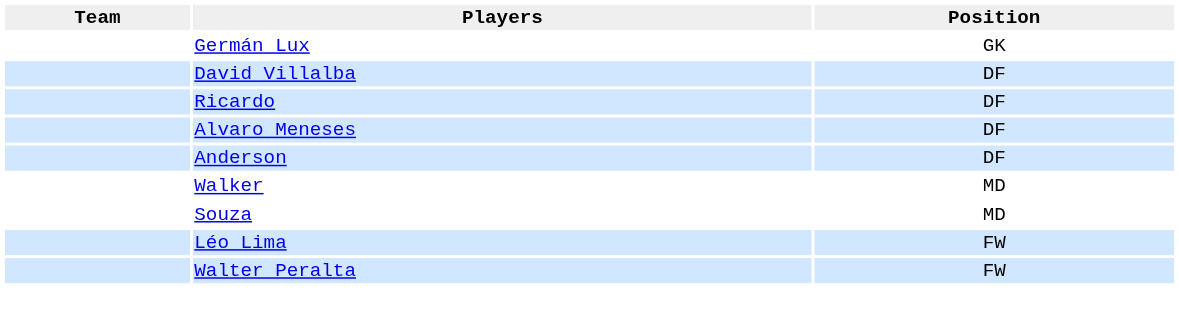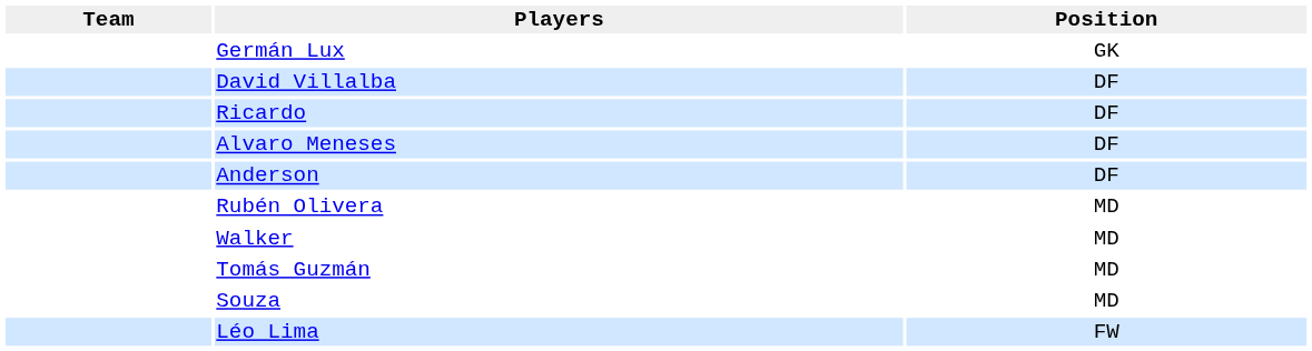 <table width=40%>
 <tr bgcolor=#EFEFEF>
 <th>Team</th>
 <th>Players</th>
 <th>Position</th>
 </tr>
 <tr>
 <td align=center></td>
 <td><a href='#'>Germán Lux</a></td>
 <td align=center>GK</td>
 </tr>
 <tr bgcolor=#D0E7FF>
 <td align=center></td>
 <td><a href='#'>David Villalba</a></td>
 <td align=center>DF</td>
 </tr>
 <tr bgcolor=#D0E7FF>
 <td align=center></td>
 <td><a href='#'>Ricardo</a></td>
 <td align=center>DF</td>
 </tr>
 <tr bgcolor=#D0E7FF>
 <td align=center></td>
 <td><a href='#'>Alvaro Meneses</a></td>
 <td align=center>DF</td>
 </tr>
 <tr bgcolor=#D0E7FF>
 <td align=center></td>
 <td><a href='#'>Anderson</a></td>
 <td align=center>DF</td>
 </tr>
 <tr>
 <td align=center></td>
+<td><a href='#'>Rubén Olivera</a></td>
+<td align=center>MD</td>
+</tr>
+<tr>
+<td align=center></td>
 <td><a href='#'>Walker</a></td>
+<td align=center>MD</td>
+</tr>
+<tr>
+<td align=center></td>
+<td><a href='#'>Tomás Guzmán</a></td>
 <td align=center>MD</td>
 </tr>
 <tr>
 <td align=center></td>
 <td><a href='#'>Souza</a></td>
 <td align=center>MD</td>
 </tr>
 <tr bgcolor=#D0E7FF>
 <td align=center></td>
 <td><a href='#'>Léo Lima</a></td>
 <td align=center>FW</td>
 </tr>
-<tr bgcolor=#D0E7FF>
-<td align=center></td>
-<td><a href='#'>Walter Peralta</a></td>
-<td align=center>FW</td>
-</tr>
 </table>
